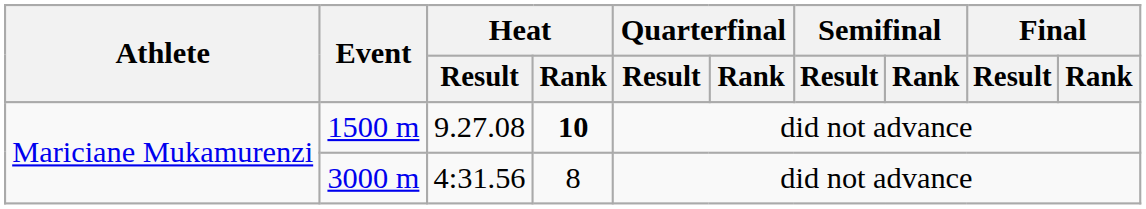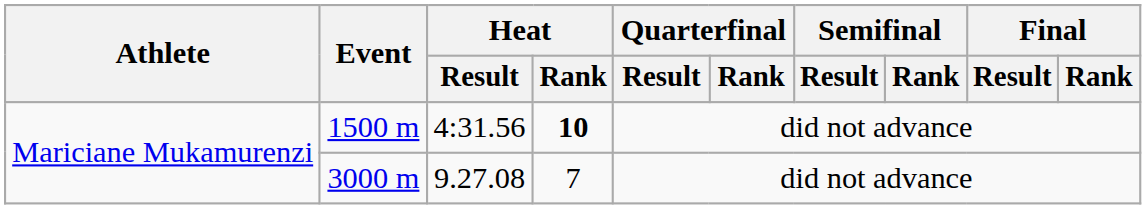 <table class="wikitable" style="font-size:90%">
 <tr>
 <th rowspan="2">Athlete</th>
 <th rowspan="2">Event</th>
 <th colspan="2">Heat</th>
 <th colspan="2">Quarterfinal</th>
 <th colspan="2">Semifinal</th>
 <th colspan="2">Final</th>
 </tr>
 <tr style="font-size:95%">
 <th>Result</th>
 <th>Rank</th>
 <th>Result</th>
 <th>Rank</th>
 <th>Result</th>
 <th>Rank</th>
 <th>Result</th>
 <th>Rank</th>
 </tr>
 <tr align=center>
 <td align=left rowspan=2><a href='#'>Mariciane Mukamurenzi</a></td>
 <td align=left><a href='#'>1500 m</a></td>
-<td>9.27.08</td>
+<td>4:31.56</td>
 <td><strong>10</strong></td>
 <td colspan=6>did not advance</td>
 </tr>
 <tr align=center>
 <td align=left><a href='#'>3000 m</a></td>
-<td>4:31.56</td>
-<td>8</td>
+<td>9.27.08</td>
+<td>7</td>
 <td colspan=6>did not advance</td>
 </tr>
 </table>
